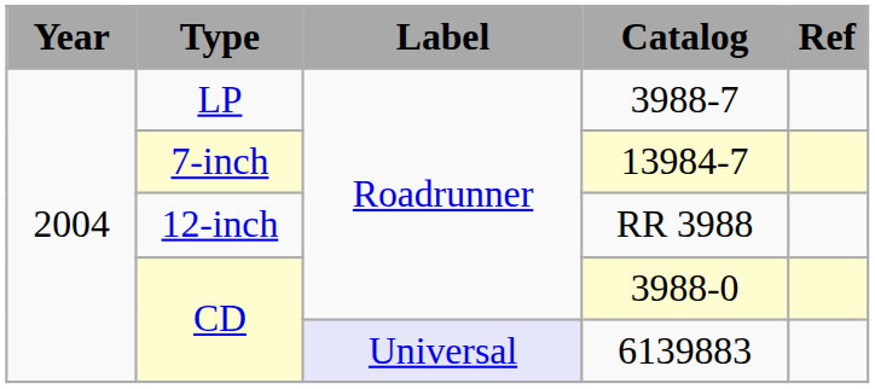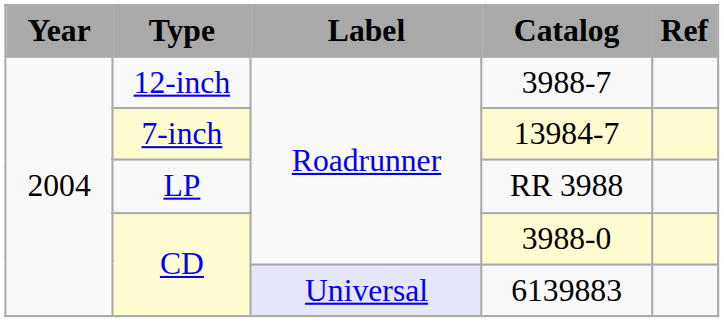 <table class="wikitable" style="font-size:96%; text-align:center; margin: 6px;">
 <tr>
 <th style="background:darkgray; width:45px;">Year</th>
 <th style="background:darkgray; width:60px;">Type</th>
 <th style="background:darkgray; width:105px;">Label</th>
 <th style="background:darkgray; width:75px;">Catalog</th>
 <th style="background:darkgray; width:25px;">Ref</th>
 </tr>
 <tr>
 <td rowspan="5">2004</td>
-<td><a href='#'>LP</a></td>
+<td><a href='#'>12-inch</a></td>
 <td rowspan="4"><a href='#'>Roadrunner</a></td>
 <td>3988-7</td>
 <td></td>
 </tr>
 <tr>
 <td style="background: #FFFDD0;"><a href='#'>7-inch</a></td>
 <td style="background: #FFFDD0;">13984-7</td>
 <td style="background: #FFFDD0;"></td>
 </tr>
 <tr>
-<td><a href='#'>12-inch</a></td>
+<td><a href='#'>LP</a></td>
 <td>RR 3988</td>
 <td></td>
 </tr>
 <tr>
 <td rowspan="2" style="background: #FFFDD0;"><a href='#'>CD</a></td>
 <td style="background: #FFFDD0;">3988-0</td>
 <td style="background: #FFFDD0;"></td>
 </tr>
 <tr>
 <td style="background: lavender;"><a href='#'>Universal</a></td>
 <td>6139883</td>
 <td></td>
 </tr>
 </table>
